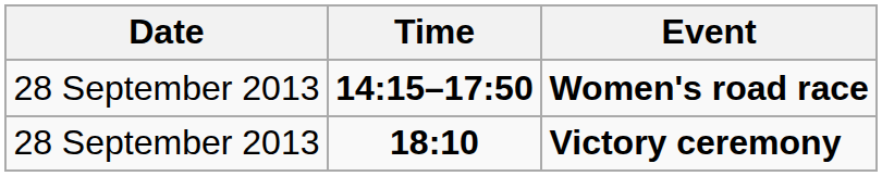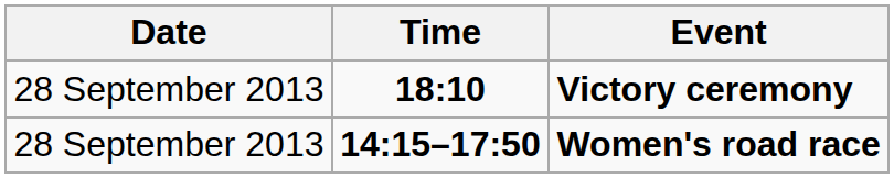 <table class="wikitable">
 <tr>
 <th>Date</th>
 <th>Time</th>
 <th>Event</th>
 </tr>
 <tr>
 <td>28 September 2013</td>
+<td align=center><strong>18:10</strong></td>
+<td><strong>Victory ceremony</strong></td>
+</tr>
+<tr>
+<td>28 September 2013</td>
 <td><strong>14:15–17:50</strong></td>
 <td><strong>Women's road race</strong></td>
 </tr>
-<tr>
-<td>28 September 2013</td>
-<td align=center><strong>18:10</strong></td>
-<td><strong>Victory ceremony</strong></td>
-</tr>
 </table>
